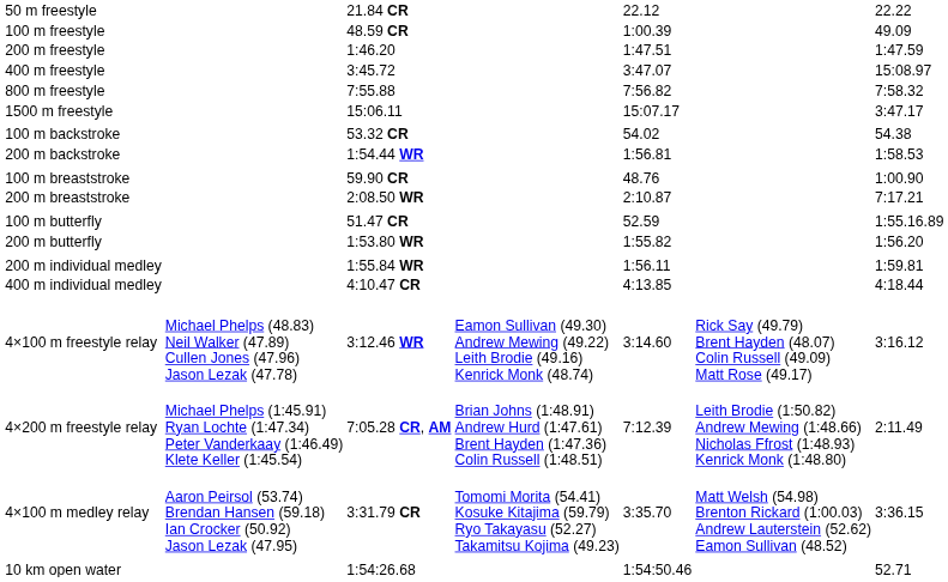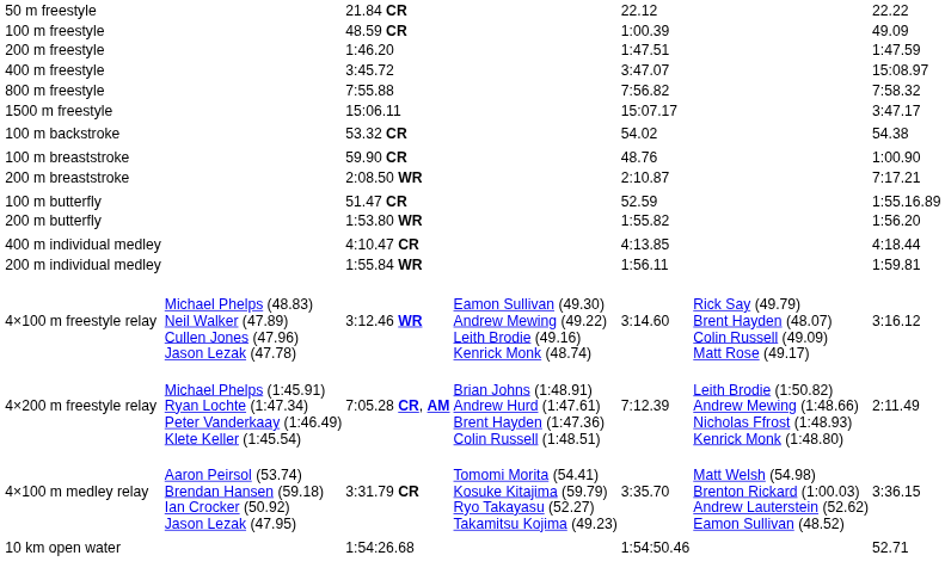 <table>
 <tr>
 <td>50 m freestyle <br></td>
 <td></td>
 <td>21.84 <strong>CR</strong></td>
 <td></td>
 <td>22.12</td>
 <td></td>
 <td>22.22</td>
 </tr>
 <tr>
 <td>100 m freestyle <br></td>
 <td></td>
 <td>48.59 <strong>CR</strong></td>
 <td></td>
 <td>1:00.39</td>
 <td><br></td>
 <td>49.09</td>
 </tr>
 <tr>
 <td>200 m freestyle <br></td>
 <td></td>
 <td>1:46.20</td>
 <td></td>
 <td>1:47.51</td>
 <td></td>
 <td>1:47.59</td>
 </tr>
 <tr>
 <td>400 m freestyle <br></td>
 <td></td>
 <td>3:45.72</td>
 <td></td>
 <td>3:47.07</td>
 <td></td>
 <td>15:08.97</td>
 </tr>
 <tr>
 <td>800 m freestyle <br></td>
 <td></td>
 <td>7:55.88</td>
 <td></td>
 <td>7:56.82</td>
 <td></td>
 <td>7:58.32</td>
 </tr>
 <tr>
 <td>1500 m freestyle <br></td>
 <td></td>
 <td>15:06.11</td>
 <td></td>
 <td>15:07.17</td>
 <td></td>
 <td>3:47.17</td>
 </tr>
 <tr>
 <td></td>
 <td></td>
 <td></td>
 <td></td>
 <td></td>
 <td></td>
 <td></td>
 </tr>
 <tr>
 <td>100 m backstroke <br></td>
 <td></td>
 <td>53.32 <strong>CR</strong></td>
 <td></td>
 <td>54.02</td>
 <td></td>
 <td>54.38</td>
 </tr>
 <tr>
-<td>200 m backstroke <br></td>
-<td></td>
-<td>1:54.44  <strong><a href='#'>WR</a></strong></td>
-<td></td>
-<td>1:56.81</td>
-<td></td>
-<td>1:58.53</td>
-</tr>
-<tr>
 <td></td>
 <td></td>
 <td></td>
 <td></td>
 <td></td>
 <td></td>
 <td></td>
 </tr>
 <tr>
 <td>100 m breaststroke <br></td>
 <td></td>
 <td>59.90 <strong>CR</strong></td>
 <td></td>
 <td>48.76</td>
 <td></td>
 <td>1:00.90</td>
 </tr>
 <tr>
 <td>200 m breaststroke <br></td>
 <td></td>
 <td>2:08.50 <strong>WR</strong></td>
 <td></td>
 <td>2:10.87</td>
 <td></td>
 <td>7:17.21</td>
 </tr>
 <tr>
 <td></td>
 <td></td>
 <td></td>
 <td></td>
 <td></td>
 <td></td>
 <td></td>
 </tr>
 <tr>
 <td>100 m butterfly <br></td>
 <td></td>
 <td>51.47 <strong>CR</strong></td>
 <td></td>
 <td>52.59</td>
 <td></td>
 <td>1:55.16.89</td>
 </tr>
 <tr>
 <td>200 m butterfly <br></td>
 <td></td>
 <td>1:53.80 <strong>WR</strong></td>
 <td></td>
 <td>1:55.82</td>
 <td></td>
 <td>1:56.20</td>
 </tr>
 <tr>
 <td></td>
 <td></td>
 <td></td>
 <td></td>
 <td></td>
 <td></td>
 <td></td>
 </tr>
 <tr>
+<td>400 m individual medley <br></td>
+<td></td>
+<td>4:10.47 <strong>CR</strong></td>
+<td></td>
+<td>4:13.85</td>
+<td></td>
+<td>4:18.44</td>
+</tr>
+<tr>
 <td>200 m individual medley <br></td>
 <td></td>
 <td>1:55.84 <strong>WR</strong></td>
 <td></td>
 <td>1:56.11</td>
 <td></td>
 <td>1:59.81</td>
-</tr>
-<tr>
-<td>400 m individual medley <br></td>
-<td></td>
-<td>4:10.47 <strong>CR</strong></td>
-<td></td>
-<td>4:13.85</td>
-<td></td>
-<td>4:18.44</td>
 </tr>
 <tr>
 <td></td>
 <td></td>
 <td></td>
 <td></td>
 <td></td>
 <td></td>
 <td></td>
 </tr>
 <tr>
 <td>4×100 m freestyle relay <br></td>
 <td><br><a href='#'>Michael Phelps</a> (48.83)<br><a href='#'>Neil Walker</a> (47.89)<br><a href='#'>Cullen Jones</a> (47.96)<br><a href='#'>Jason Lezak</a> (47.78)</td>
 <td>3:12.46  <strong><a href='#'>WR</a></strong></td>
 <td><br><a href='#'>Eamon Sullivan</a> (49.30)<br><a href='#'>Andrew Mewing</a> (49.22)<br><a href='#'>Leith Brodie</a> (49.16)<br><a href='#'>Kenrick Monk</a> (48.74)</td>
 <td>3:14.60</td>
 <td><br><a href='#'>Rick Say</a> (49.79)<br><a href='#'>Brent Hayden</a> (48.07)<br><a href='#'>Colin Russell</a> (49.09)<br><a href='#'>Matt Rose</a> (49.17)</td>
 <td>3:16.12</td>
 </tr>
 <tr>
 <td>4×200 m freestyle relay <br></td>
 <td><br><a href='#'>Michael Phelps</a> (1:45.91)<br><a href='#'>Ryan Lochte</a> (1:47.34)<br><a href='#'>Peter Vanderkaay</a> (1:46.49)<br><a href='#'>Klete Keller</a> (1:45.54)</td>
 <td>7:05.28 <strong><a href='#'>CR</a></strong>,  <strong><a href='#'>AM</a></strong></td>
 <td><br><a href='#'>Brian Johns</a> (1:48.91)<br><a href='#'>Andrew Hurd</a> (1:47.61)<br><a href='#'>Brent Hayden</a> (1:47.36)<br><a href='#'>Colin Russell</a> (1:48.51)</td>
 <td>7:12.39</td>
 <td><br><a href='#'>Leith Brodie</a> (1:50.82)<br><a href='#'>Andrew Mewing</a> (1:48.66)<br><a href='#'>Nicholas Ffrost</a> (1:48.93)<br><a href='#'>Kenrick Monk</a> (1:48.80)</td>
 <td>2:11.49</td>
 </tr>
 <tr>
 <td>4×100 m medley relay <br></td>
 <td><br><a href='#'>Aaron Peirsol</a> (53.74)<br><a href='#'>Brendan Hansen</a> (59.18)<br><a href='#'>Ian Crocker</a> (50.92)<br><a href='#'>Jason Lezak</a> (47.95)</td>
 <td>3:31.79 <strong>CR</strong></td>
 <td><br><a href='#'>Tomomi Morita</a> (54.41)<br><a href='#'>Kosuke Kitajima</a> (59.79)<br><a href='#'>Ryo Takayasu</a> (52.27)<br><a href='#'>Takamitsu Kojima</a> (49.23)</td>
 <td>3:35.70</td>
 <td><br><a href='#'>Matt Welsh</a> (54.98)<br><a href='#'>Brenton Rickard</a> (1:00.03)<br><a href='#'>Andrew Lauterstein</a> (52.62)<br><a href='#'>Eamon Sullivan</a> (48.52)</td>
 <td>3:36.15</td>
 </tr>
 <tr>
 <td></td>
 <td></td>
 <td></td>
 <td></td>
 <td></td>
 <td></td>
 <td></td>
 </tr>
 <tr>
 <td>10 km open water <br></td>
 <td></td>
 <td>1:54:26.68</td>
 <td></td>
 <td>1:54:50.46</td>
 <td></td>
 <td>52.71</td>
 </tr>
 </table>
